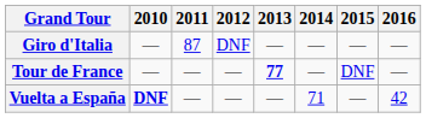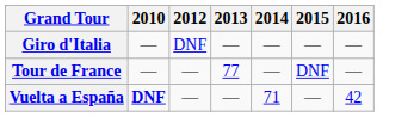 <table class="wikitable plainrowheaders">
 <tr>
 <th scope="col"><a href='#'>Grand Tour</a></th>
 <th scope="col">2010</th>
-<th scope="col">2011</th>
 <th scope="col">2012</th>
 <th scope="col">2013</th>
 <th scope="col">2014</th>
 <th scope="col">2015</th>
 <th scope="col">2016</th>
 </tr>
 <tr style="text-align:center;">
 <th scope="row"> <a href='#'>Giro d'Italia</a></th>
 <td>—</td>
-<td><a href='#'>87</a></td>
 <td><a href='#'>DNF</a></td>
 <td>—</td>
 <td>—</td>
 <td>—</td>
 <td>—</td>
 </tr>
 <tr style="text-align:center;">
 <th scope="row"> <a href='#'>Tour de France</a></th>
 <td>—</td>
 <td>—</td>
-<td>—</td>
-<td><strong><a href='#'>77</a></strong></td>
+<td><a href='#'>77</a></td>
 <td>—</td>
 <td><a href='#'>DNF</a></td>
 <td>—</td>
 </tr>
 <tr style="text-align:center;">
 <th scope="row"> <a href='#'>Vuelta a España</a></th>
 <td><strong><a href='#'>DNF</a></strong></td>
 <td>—</td>
 <td>—</td>
-<td>—</td>
 <td><a href='#'>71</a></td>
 <td>—</td>
 <td><a href='#'>42</a></td>
 </tr>
 </table>
